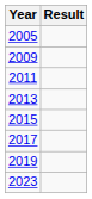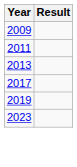 <table class="wikitable" style="text-align:center">
 <tr>
 <th>Year</th>
 <th>Result</th>
-</tr>
-<tr>
-<td><a href='#'>2005</a></td>
-<td></td>
 </tr>
 <tr>
 <td><a href='#'>2009</a></td>
 <td></td>
 </tr>
 <tr>
 <td><a href='#'>2011</a></td>
 <td></td>
 </tr>
 <tr>
 <td><a href='#'>2013</a></td>
-<td></td>
-</tr>
-<tr>
-<td><a href='#'>2015</a></td>
 <td></td>
 </tr>
 <tr>
 <td><a href='#'>2017</a></td>
 <td></td>
 </tr>
 <tr>
 <td><a href='#'>2019</a></td>
 <td></td>
 </tr>
 <tr>
 <td><a href='#'>2023</a></td>
 <td></td>
 </tr>
 </table>
